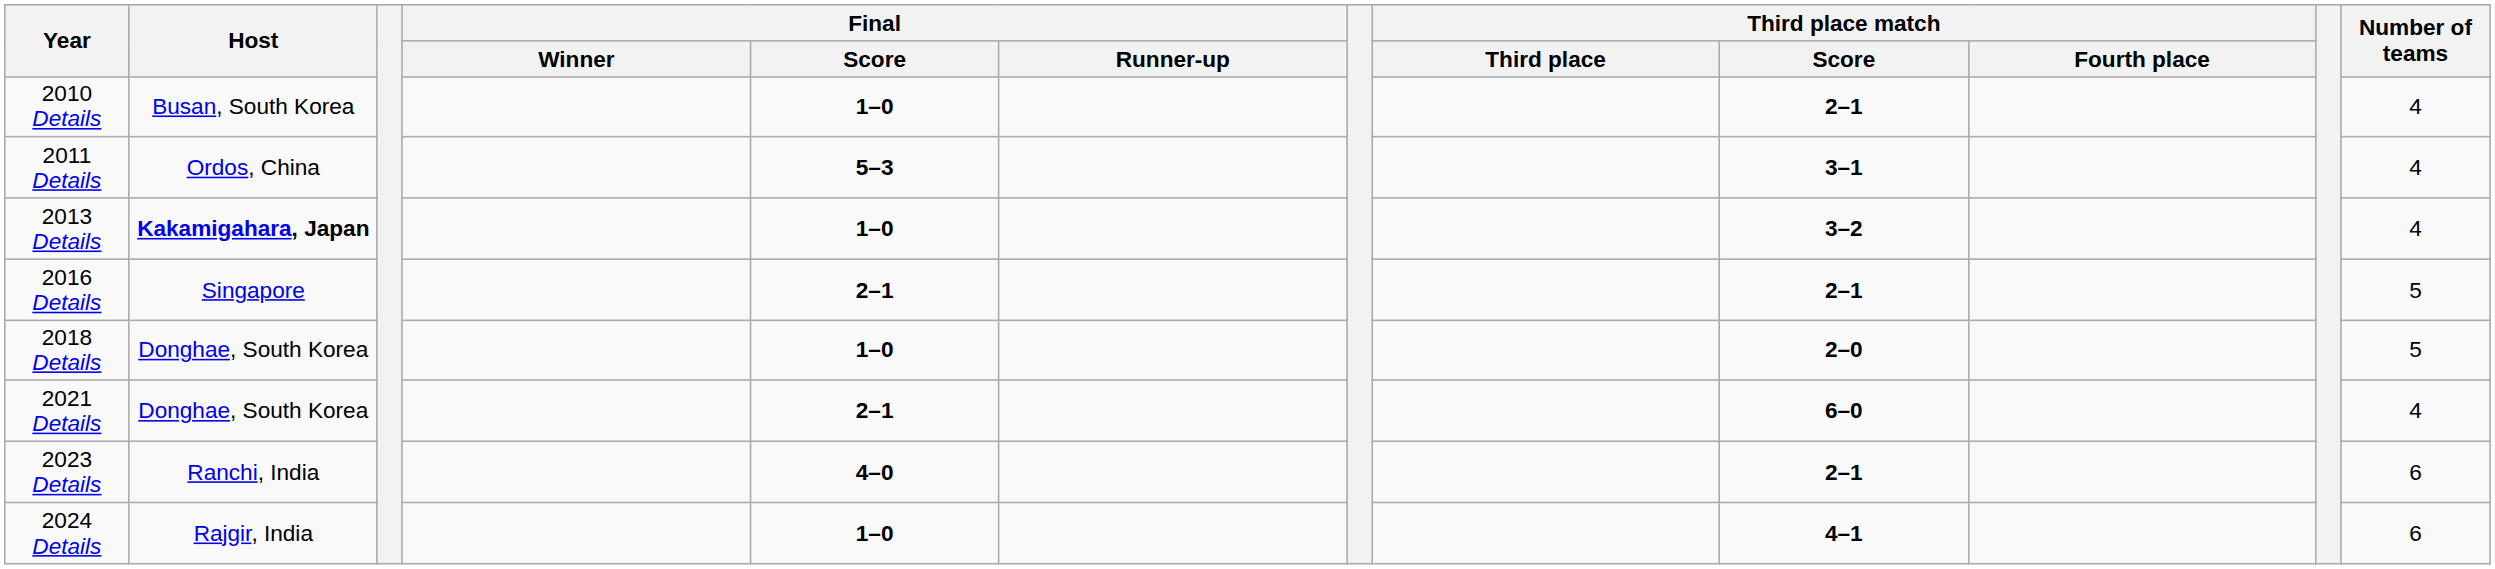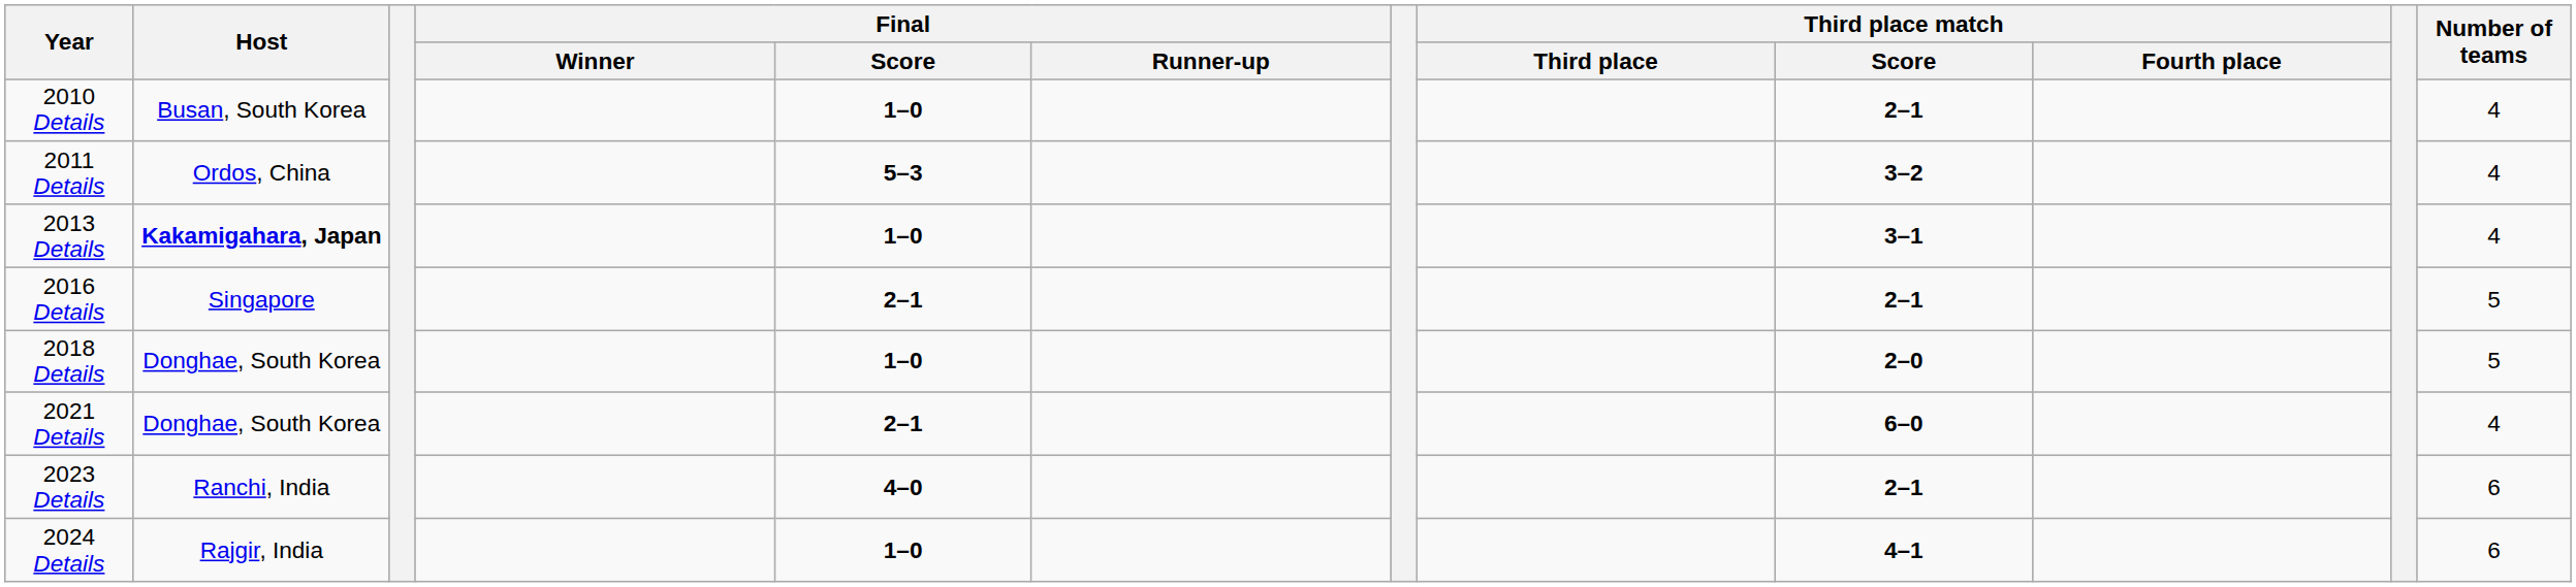 <table class="wikitable" style="text-align:center;width:100%; font-size:90%;">
 <tr>
 <th rowspan=2 width=5%>Year</th>
 <th rowspan=2 width=10%>Host</th>
 <th width=1% rowspan=10></th>
 <th colspan=3>Final</th>
 <th width=1% rowspan=10></th>
 <th colspan=3>Third place match</th>
 <th width=1% rowspan=10></th>
 <th width=6% rowspan=2>Number of teams</th>
 </tr>
 <tr>
 <th width=14%>Winner</th>
 <th width=10%>Score</th>
 <th width=14%>Runner-up</th>
 <th width=14%>Third place</th>
 <th width=10%>Score</th>
 <th width=14%>Fourth place</th>
 </tr>
 <tr>
 <td>2010<br><em><a href='#'>Details</a></em></td>
 <td><a href='#'>Busan</a>, South Korea</td>
 <td><strong></strong></td>
 <td><strong>1–0</strong></td>
 <td></td>
 <td></td>
 <td><strong>2–1</strong></td>
 <td></td>
 <td>4</td>
 </tr>
 <tr>
 <td>2011<br><em><a href='#'>Details</a></em></td>
 <td><a href='#'>Ordos</a>, China</td>
 <td><strong></strong></td>
 <td><strong>5–3</strong></td>
 <td></td>
 <td></td>
-<td><strong>3–1</strong></td>
+<td><strong>3–2</strong></td>
 <td></td>
 <td>4</td>
 </tr>
 <tr>
 <td>2013<br><em><a href='#'>Details</a></em></td>
 <td><strong><a href='#'>Kakamigahara</a>, Japan</strong></td>
 <td><strong></strong></td>
 <td><strong>1–0</strong></td>
 <td></td>
 <td></td>
-<td><strong>3–2</strong></td>
+<td><strong>3–1</strong></td>
 <td></td>
 <td>4</td>
 </tr>
 <tr>
 <td>2016 <br><em><a href='#'>Details</a></em></td>
 <td><a href='#'>Singapore</a></td>
 <td><strong></strong></td>
 <td><strong>2–1</strong></td>
 <td></td>
 <td></td>
 <td><strong>2–1</strong></td>
 <td></td>
 <td>5</td>
 </tr>
 <tr>
 <td>2018 <br><em><a href='#'>Details</a></em></td>
 <td><a href='#'>Donghae</a>, South Korea</td>
 <td><strong></strong></td>
 <td><strong>1–0</strong></td>
 <td></td>
 <td></td>
 <td><strong>2–0</strong></td>
 <td></td>
 <td>5</td>
 </tr>
 <tr>
 <td>2021<br><em><a href='#'>Details</a></em></td>
 <td><a href='#'>Donghae</a>, South Korea</td>
 <td><strong></strong></td>
 <td><strong>2–1</strong></td>
 <td></td>
 <td></td>
 <td><strong>6–0</strong></td>
 <td></td>
 <td>4</td>
 </tr>
 <tr>
 <td>2023<br><em><a href='#'>Details</a></em></td>
 <td><a href='#'>Ranchi</a>, India</td>
 <td><strong></strong></td>
 <td><strong>4–0</strong></td>
 <td></td>
 <td></td>
 <td><strong>2–1</strong></td>
 <td></td>
 <td>6</td>
 </tr>
 <tr>
 <td>2024<br><em><a href='#'>Details</a></em></td>
 <td><a href='#'>Rajgir</a>, India</td>
 <td><strong></strong></td>
 <td><strong>1–0</strong></td>
 <td></td>
 <td></td>
 <td><strong>4–1</strong></td>
 <td></td>
 <td>6</td>
 </tr>
 </table>
